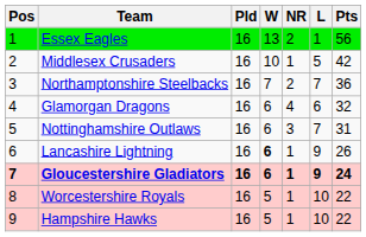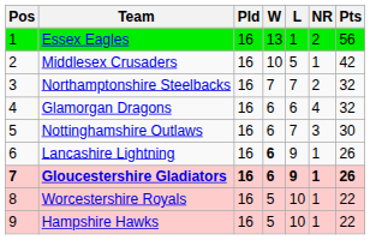 <table class="wikitable">
 <tr>
 <th>Pos</th>
 <th>Team</th>
 <th>Pld</th>
 <th>W</th>
+<th>L</th>
 <th>NR</th>
-<th>L</th>
 <th>Pts</th>
 </tr>
 <tr bgcolor="#00ed00">
 <td>1</td>
 <td><a href='#'>Essex Eagles</a></td>
 <td>16</td>
 <td>13</td>
+<td>1</td>
 <td>2</td>
-<td>1</td>
 <td>56</td>
 </tr>
 <tr>
 <td>2</td>
 <td><a href='#'>Middlesex Crusaders</a></td>
 <td>16</td>
 <td>10</td>
+<td>5</td>
 <td>1</td>
-<td>5</td>
 <td>42</td>
 </tr>
 <tr>
 <td>3</td>
 <td><a href='#'>Northamptonshire Steelbacks</a></td>
 <td>16</td>
 <td>7</td>
+<td>7</td>
 <td>2</td>
-<td>7</td>
-<td>36</td>
+<td>32</td>
 </tr>
 <tr>
 <td>4</td>
 <td><a href='#'>Glamorgan Dragons</a></td>
 <td>16</td>
 <td>6</td>
+<td>6</td>
 <td>4</td>
-<td>6</td>
 <td>32</td>
 </tr>
 <tr>
 <td>5</td>
 <td><a href='#'>Nottinghamshire Outlaws</a></td>
 <td>16</td>
 <td>6</td>
+<td>7</td>
 <td>3</td>
-<td>7</td>
-<td>31</td>
+<td>30</td>
 </tr>
 <tr>
 <td>6</td>
 <td><a href='#'>Lancashire Lightning</a></td>
 <td>16</td>
 <td><strong>6</strong></td>
+<td>9</td>
 <td>1</td>
-<td>9</td>
 <td>26</td>
 </tr>
 <tr bgcolor="#ffcccc">
 <td><strong>7</strong></td>
 <td><strong><a href='#'>Gloucestershire Gladiators</a></strong></td>
 <td><strong>16</strong></td>
 <td><strong>6</strong></td>
+<td><strong>9</strong></td>
 <td><strong>1</strong></td>
-<td><strong>9</strong></td>
-<td><strong>24</strong></td>
+<td><strong>26</strong></td>
 </tr>
 <tr bgcolor="#ffcccc">
 <td>8</td>
 <td><a href='#'>Worcestershire Royals</a></td>
 <td>16</td>
 <td>5</td>
+<td>10</td>
 <td>1</td>
-<td>10</td>
 <td>22</td>
 </tr>
 <tr bgcolor="#ffcccc">
 <td>9</td>
 <td><a href='#'>Hampshire Hawks</a></td>
 <td>16</td>
 <td>5</td>
+<td>10</td>
 <td>1</td>
-<td>10</td>
 <td>22</td>
 </tr>
 </table>
